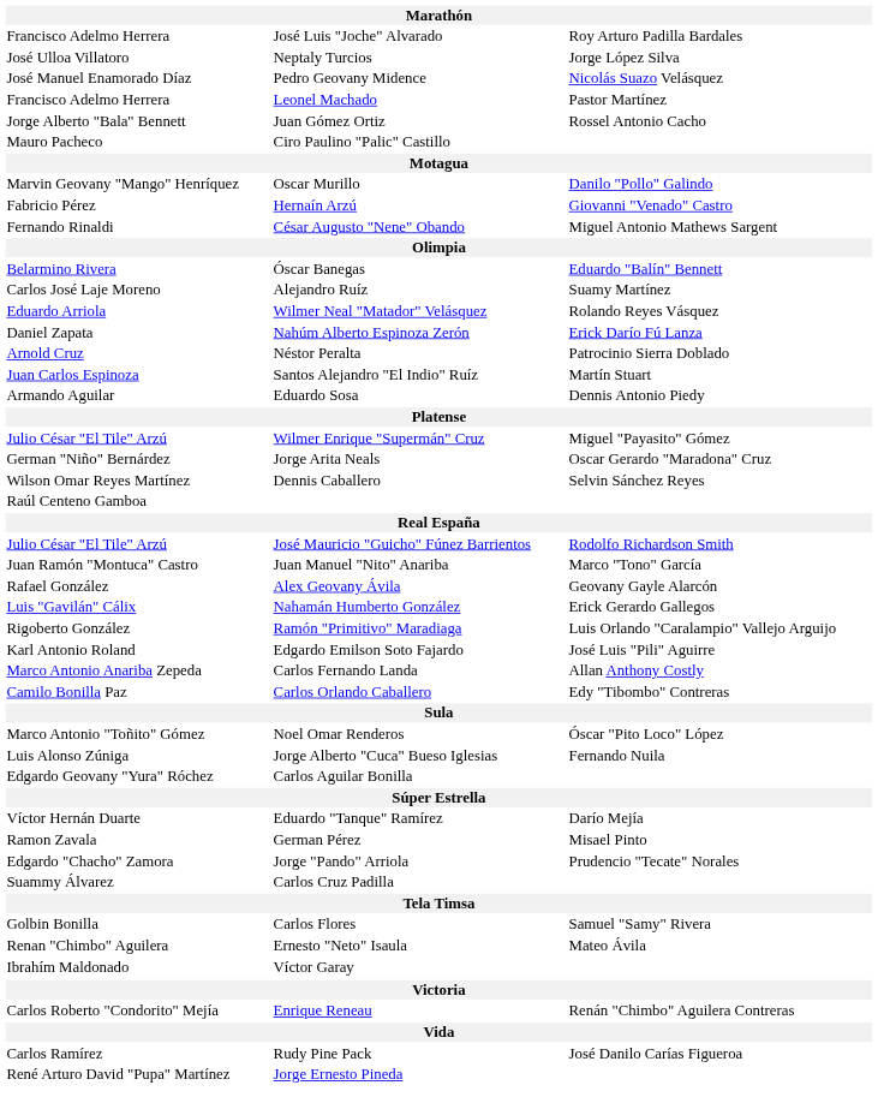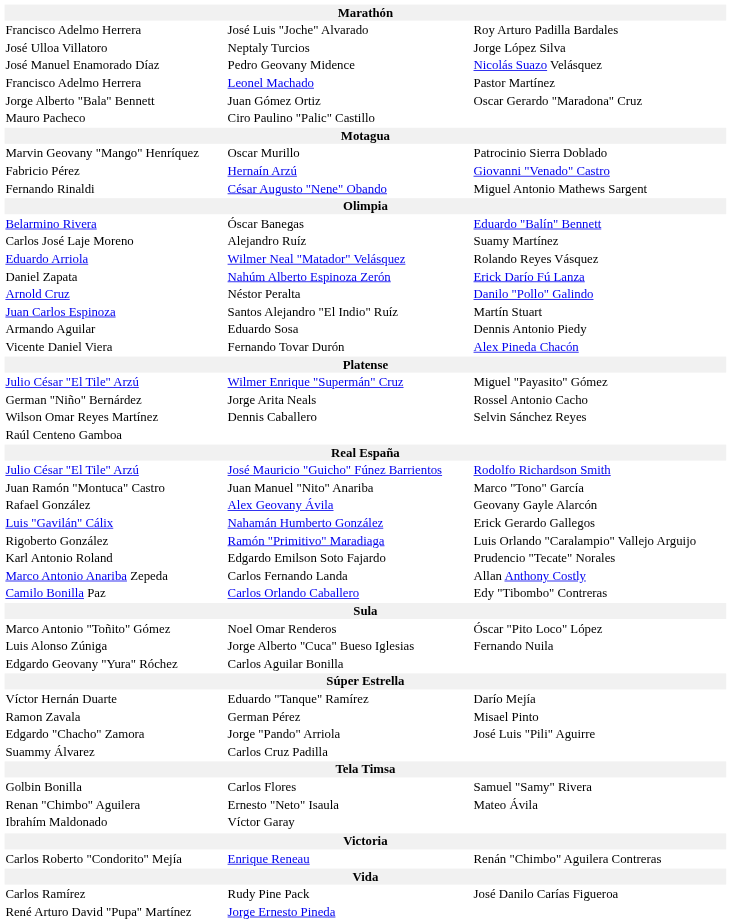 <table border="0">
 <tr bgcolor="f1f1f1">
 <th width="900" colspan="3">Marathón</th>
 </tr>
 <tr>
 <td> Francisco Adelmo Herrera</td>
 <td> José Luis "Joche" Alvarado</td>
 <td> Roy Arturo Padilla Bardales</td>
 </tr>
 <tr>
 <td> José Ulloa Villatoro</td>
 <td> Neptaly Turcios</td>
 <td> Jorge López Silva</td>
 </tr>
 <tr>
 <td> José Manuel Enamorado Díaz</td>
 <td> Pedro Geovany Midence</td>
 <td> <a href='#'>Nicolás Suazo</a> Velásquez</td>
 </tr>
 <tr>
 <td> Francisco Adelmo Herrera</td>
 <td> <a href='#'>Leonel Machado</a></td>
 <td> Pastor Martínez</td>
 </tr>
 <tr>
 <td> Jorge Alberto "Bala" Bennett</td>
 <td> Juan Gómez Ortiz</td>
-<td> Rossel Antonio Cacho</td>
+<td> Oscar Gerardo "Maradona" Cruz</td>
 </tr>
 <tr>
 <td> Mauro Pacheco</td>
 <td> Ciro Paulino "Palic" Castillo</td>
 <td></td>
 </tr>
 <tr bgcolor="f1f1f1">
 <th colspan="3">Motagua</th>
 </tr>
 <tr>
 <td> Marvin Geovany "Mango" Henríquez</td>
 <td> Oscar Murillo</td>
-<td> <a href='#'>Danilo "Pollo" Galindo</a></td>
+<td> Patrocinio Sierra Doblado</td>
 </tr>
 <tr>
 <td> Fabricio Pérez</td>
 <td> <a href='#'>Hernaín Arzú</a></td>
 <td> <a href='#'>Giovanni "Venado" Castro</a></td>
 </tr>
 <tr>
 <td> Fernando Rinaldi</td>
 <td> <a href='#'>César Augusto "Nene" Obando</a></td>
 <td> Miguel Antonio Mathews Sargent</td>
 </tr>
 <tr bgcolor="f1f1f1">
 <th colspan="3">Olimpia</th>
 </tr>
 <tr>
 <td> <a href='#'>Belarmino Rivera</a></td>
 <td> Óscar Banegas</td>
 <td> <a href='#'>Eduardo "Balín" Bennett</a></td>
 </tr>
 <tr>
 <td> Carlos José Laje Moreno</td>
 <td> Alejandro Ruíz</td>
 <td> Suamy Martínez</td>
 </tr>
 <tr>
 <td> <a href='#'>Eduardo Arriola</a></td>
 <td> <a href='#'>Wilmer Neal "Matador" Velásquez</a></td>
 <td> Rolando Reyes Vásquez</td>
 </tr>
 <tr>
 <td> Daniel Zapata</td>
 <td> <a href='#'>Nahúm Alberto Espinoza Zerón</a></td>
 <td> <a href='#'>Erick Darío Fú Lanza</a></td>
 </tr>
 <tr>
 <td> <a href='#'>Arnold Cruz</a></td>
 <td> Néstor Peralta</td>
-<td> Patrocinio Sierra Doblado</td>
+<td> <a href='#'>Danilo "Pollo" Galindo</a></td>
 </tr>
 <tr>
 <td> <a href='#'>Juan Carlos Espinoza</a></td>
 <td> Santos Alejandro "El Indio" Ruíz</td>
 <td> Martín Stuart</td>
 </tr>
 <tr>
 <td> Armando Aguilar</td>
 <td> Eduardo Sosa</td>
 <td> Dennis Antonio Piedy</td>
+</tr>
+<tr>
+<td> Vicente Daniel Viera</td>
+<td> Fernando Tovar Durón</td>
+<td> <a href='#'>Alex Pineda Chacón</a></td>
+<td></td>
 </tr>
 <tr bgcolor="f1f1f1">
 <th colspan="3">Platense</th>
 </tr>
 <tr>
 <td> <a href='#'>Julio César "El Tile" Arzú</a></td>
 <td> <a href='#'>Wilmer Enrique "Supermán" Cruz</a></td>
 <td> Miguel "Payasito" Gómez</td>
 </tr>
 <tr>
 <td> German "Niño" Bernárdez</td>
 <td> Jorge Arita Neals</td>
-<td> Oscar Gerardo "Maradona" Cruz</td>
+<td> Rossel Antonio Cacho</td>
 </tr>
 <tr>
 <td> Wilson Omar Reyes Martínez</td>
 <td> Dennis Caballero</td>
 <td> Selvin Sánchez Reyes</td>
 </tr>
 <tr>
 <td> Raúl Centeno Gamboa</td>
 <td></td>
 </tr>
 <tr bgcolor="f1f1f1">
 <th colspan="3">Real España</th>
 </tr>
 <tr>
 <td> <a href='#'>Julio César "El Tile" Arzú</a></td>
 <td> <a href='#'>José Mauricio "Guicho" Fúnez Barrientos</a></td>
 <td> <a href='#'>Rodolfo Richardson Smith</a></td>
 </tr>
 <tr>
 <td> Juan Ramón "Montuca" Castro</td>
 <td> Juan Manuel "Nito" Anariba</td>
 <td> Marco "Tono" García</td>
 </tr>
 <tr>
 <td> Rafael González</td>
 <td> <a href='#'>Alex Geovany Ávila</a></td>
 <td> Geovany Gayle Alarcón</td>
 </tr>
 <tr>
 <td> <a href='#'>Luis "Gavilán" Cálix</a></td>
 <td> <a href='#'>Nahamán Humberto González</a></td>
 <td> Erick Gerardo Gallegos</td>
 </tr>
 <tr>
 <td> Rigoberto González</td>
 <td> <a href='#'>Ramón "Primitivo" Maradiaga</a></td>
 <td> Luis Orlando "Caralampio" Vallejo Arguijo</td>
 </tr>
 <tr>
 <td> Karl Antonio Roland</td>
 <td> Edgardo Emilson Soto Fajardo</td>
-<td> José Luis "Pili" Aguirre</td>
+<td> Prudencio "Tecate" Norales</td>
 </tr>
 <tr>
 <td> <a href='#'>Marco Antonio Anariba</a> Zepeda</td>
 <td> Carlos Fernando Landa</td>
 <td> Allan <a href='#'>Anthony Costly</a></td>
 </tr>
 <tr>
 <td> <a href='#'>Camilo Bonilla</a> Paz</td>
 <td> <a href='#'>Carlos Orlando Caballero</a></td>
 <td> Edy "Tibombo" Contreras</td>
 </tr>
 <tr bgcolor="f1f1f1">
 <th colspan="3">Sula</th>
 </tr>
 <tr>
 <td> Marco Antonio "Toñito" Gómez</td>
 <td> Noel Omar Renderos</td>
 <td> Óscar "Pito Loco" López</td>
 </tr>
 <tr>
 <td> Luis Alonso Zúniga</td>
 <td> Jorge Alberto "Cuca" Bueso Iglesias</td>
 <td> Fernando Nuila</td>
 </tr>
 <tr>
 <td> Edgardo Geovany "Yura" Róchez</td>
 <td> Carlos Aguilar Bonilla</td>
 <td></td>
 </tr>
 <tr bgcolor="f1f1f1">
 <th colspan="3">Súper Estrella</th>
 </tr>
 <tr>
 <td> Víctor Hernán Duarte</td>
 <td> Eduardo "Tanque" Ramírez</td>
 <td> Darío Mejía</td>
 </tr>
 <tr>
 <td> Ramon Zavala</td>
 <td> German Pérez</td>
 <td> Misael Pinto</td>
 </tr>
 <tr>
 <td> Edgardo "Chacho" Zamora</td>
 <td> Jorge "Pando" Arriola</td>
-<td> Prudencio "Tecate" Norales</td>
+<td> José Luis "Pili" Aguirre</td>
 </tr>
 <tr>
 <td> Suammy Álvarez</td>
 <td> Carlos Cruz Padilla</td>
 <td></td>
 </tr>
 <tr bgcolor="f1f1f1">
 <th colspan="3">Tela Timsa</th>
 </tr>
 <tr>
 <td> Golbin Bonilla</td>
 <td> Carlos Flores</td>
 <td> Samuel "Samy" Rivera</td>
 </tr>
 <tr>
 <td> Renan "Chimbo" Aguilera</td>
 <td> Ernesto "Neto" Isaula</td>
 <td> Mateo Ávila</td>
 </tr>
 <tr>
 <td> Ibrahím Maldonado</td>
 <td> Víctor Garay</td>
 </tr>
 <tr>
 </tr>
 <tr bgcolor="f1f1f1">
 <th colspan="3">Victoria</th>
 </tr>
 <tr>
 <td> Carlos Roberto "Condorito" Mejía</td>
 <td> <a href='#'>Enrique Reneau</a></td>
 <td> Renán "Chimbo" Aguilera Contreras</td>
 </tr>
 <tr bgcolor="f1f1f1">
 <th colspan="3">Vida</th>
 </tr>
 <tr>
 <td> Carlos Ramírez</td>
 <td> Rudy Pine Pack</td>
 <td> José Danilo Carías Figueroa</td>
 </tr>
 <tr>
 <td> René Arturo David "Pupa" Martínez</td>
 <td> <a href='#'>Jorge Ernesto Pineda</a></td>
 </tr>
 </table>
